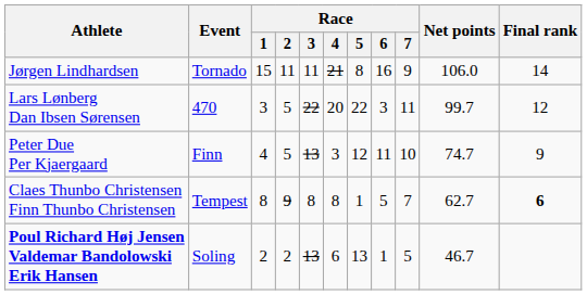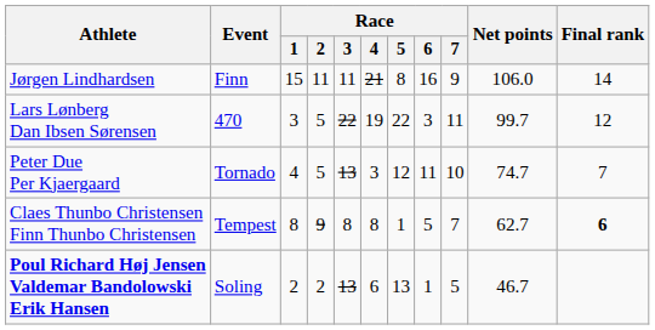 <table class="wikitable" style="font-size:90%">
 <tr>
 <th rowspan="2">Athlete</th>
 <th rowspan="2">Event</th>
 <th colspan=7>Race</th>
 <th rowspan=2>Net points</th>
 <th rowspan=2>Final rank</th>
 </tr>
 <tr style="font-size:95%">
 <th>1</th>
 <th>2</th>
 <th>3</th>
 <th>4</th>
 <th>5</th>
 <th>6</th>
 <th>7</th>
 </tr>
 <tr align=center>
 <td align=left><a href='#'>Jørgen Lindhardsen</a></td>
-<td align=left><a href='#'>Tornado</a></td>
+<td align=left><a href='#'>Finn</a></td>
 <td>15</td>
 <td>11</td>
 <td>11</td>
 <td><s>21</s></td>
 <td>8</td>
 <td>16</td>
 <td>9</td>
 <td>106.0</td>
 <td>14</td>
 </tr>
 <tr align=center>
 <td align=left><a href='#'>Lars Lønberg</a><br><a href='#'>Dan Ibsen Sørensen</a></td>
 <td align=left><a href='#'>470</a></td>
 <td>3</td>
 <td>5</td>
 <td><s>22</s></td>
-<td>20</td>
+<td>19</td>
 <td>22</td>
 <td>3</td>
 <td>11</td>
 <td>99.7</td>
 <td>12</td>
 </tr>
 <tr align=center>
 <td align=left><a href='#'>Peter Due</a><br><a href='#'>Per Kjaergaard</a></td>
-<td align=left><a href='#'>Finn</a></td>
+<td align=left><a href='#'>Tornado</a></td>
 <td>4</td>
 <td>5</td>
 <td><s>13</s></td>
 <td>3</td>
 <td>12</td>
 <td>11</td>
 <td>10</td>
 <td>74.7</td>
-<td>9</td>
+<td>7</td>
 </tr>
 <tr align=center>
 <td align=left><a href='#'>Claes Thunbo Christensen</a><br><a href='#'>Finn Thunbo Christensen</a></td>
 <td align=left><a href='#'>Tempest</a></td>
 <td>8</td>
 <td><s>9</s></td>
 <td>8</td>
 <td>8</td>
 <td>1</td>
 <td>5</td>
 <td>7</td>
 <td>62.7</td>
 <td><strong>6</strong></td>
 </tr>
 <tr align=center>
 <td align=left><strong><a href='#'>Poul Richard Høj Jensen</a><br><a href='#'>Valdemar Bandolowski</a><br><a href='#'>Erik Hansen</a></strong></td>
 <td align=left><a href='#'>Soling</a></td>
 <td>2</td>
 <td>2</td>
 <td><s>13</s></td>
 <td>6</td>
 <td>13</td>
 <td>1</td>
 <td>5</td>
 <td>46.7</td>
 <td></td>
 </tr>
 </table>
